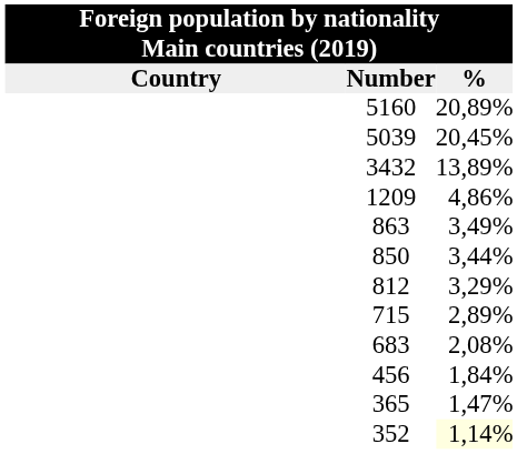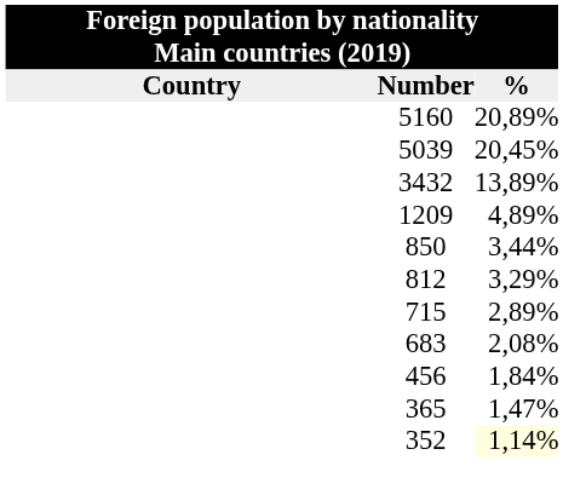 <table class="toc" cellpadding=0 cellspacing=0 width=23% style="float:right; text-align:center;clear:all; margin-left:15px; font-size:90%;">
 <tr>
 <th bgcolor=black colspan=3 style="color:white;">Foreign population by nationality<br> Main countries (2019)</th>
 </tr>
 <tr bgcolor=#efefef>
 <th width=100%>Country</th>
 <th width=100%>Number</th>
 <th width=100%>%</th>
 </tr>
 <tr>
 <td align=left></td>
 <td align=center>5160</td>
 <td align=right>20,89%</td>
 </tr>
 <tr>
 <td align=left></td>
 <td align=center>5039</td>
 <td align=right>20,45%</td>
 </tr>
 <tr>
 <td align=left></td>
 <td align=center>3432</td>
 <td align=right>13,89%</td>
 </tr>
 <tr>
 <td align=left></td>
 <td align=center>1209</td>
-<td align=right>4,86%</td>
-</tr>
-<tr>
-<td align=left></td>
-<td align=center>863</td>
-<td align=right>3,49%</td>
+<td align=right>4,89%</td>
 </tr>
 <tr>
 <td align=left></td>
 <td align=center>850</td>
 <td align=right>3,44%</td>
 </tr>
 <tr>
 <td align=left></td>
 <td align=center>812</td>
 <td align=right>3,29%</td>
 </tr>
 <tr>
 <td align=left></td>
 <td align=center>715</td>
 <td align=right>2,89%</td>
 </tr>
 <tr>
 <td align=left></td>
 <td align=center>683</td>
 <td align=right>2,08%</td>
 </tr>
 <tr>
 <td align=left></td>
 <td align=center>456</td>
 <td align=right>1,84%</td>
 </tr>
 <tr>
 <td align=left></td>
 <td align=center>365</td>
 <td align=right>1,47%</td>
 </tr>
 <tr>
 <td align=left></td>
 <td align=center>352</td>
 <td align=right style="background: lightyellow;">1,14%</td>
 </tr>
 <tr>
 </tr>
 </table>
